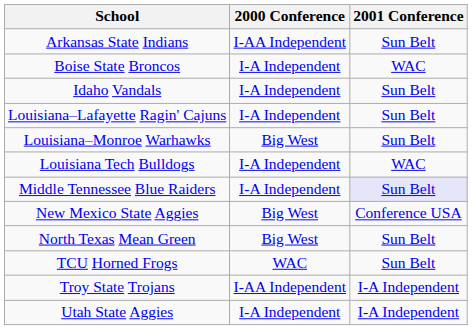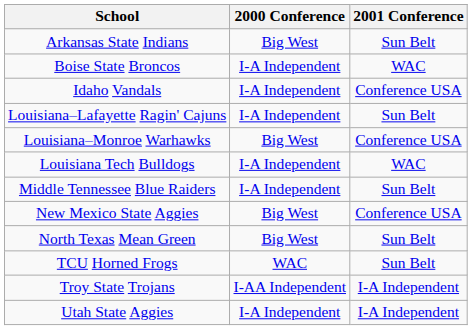 <table class="wikitable sortable">
 <tr>
 <th>School</th>
 <th>2000 Conference</th>
 <th>2001 Conference</th>
 </tr>
 <tr style="text-align:center;">
 <td><a href='#'>Arkansas State</a> <a href='#'>Indians</a></td>
-<td><a href='#'>I-AA Independent</a></td>
+<td><a href='#'>Big West</a></td>
 <td><a href='#'>Sun Belt</a></td>
 </tr>
 <tr style="text-align:center;">
 <td><a href='#'>Boise State</a> <a href='#'>Broncos</a></td>
 <td><a href='#'>I-A Independent</a></td>
 <td><a href='#'>WAC</a></td>
 </tr>
 <tr style="text-align:center;">
 <td><a href='#'>Idaho</a> <a href='#'>Vandals</a></td>
 <td><a href='#'>I-A Independent</a></td>
-<td><a href='#'>Sun Belt</a></td>
+<td><a href='#'>Conference USA</a></td>
 </tr>
 <tr style="text-align:center;">
 <td><a href='#'>Louisiana–Lafayette</a> <a href='#'>Ragin' Cajuns</a></td>
 <td><a href='#'>I-A Independent</a></td>
 <td><a href='#'>Sun Belt</a></td>
 </tr>
 <tr style="text-align:center;">
 <td><a href='#'>Louisiana–Monroe</a> <a href='#'>Warhawks</a></td>
 <td><a href='#'>Big West</a></td>
-<td><a href='#'>Sun Belt</a></td>
+<td><a href='#'>Conference USA</a></td>
 </tr>
 <tr style="text-align:center;">
 <td><a href='#'>Louisiana Tech</a> <a href='#'>Bulldogs</a></td>
 <td><a href='#'>I-A Independent</a></td>
 <td><a href='#'>WAC</a></td>
 </tr>
 <tr style="text-align:center;">
 <td><a href='#'>Middle Tennessee</a> <a href='#'>Blue Raiders</a></td>
 <td><a href='#'>I-A Independent</a></td>
-<td style="background: lavender;"><a href='#'>Sun Belt</a></td>
+<td><a href='#'>Sun Belt</a></td>
 </tr>
 <tr style="text-align:center;">
 <td><a href='#'>New Mexico State</a> <a href='#'>Aggies</a></td>
 <td><a href='#'>Big West</a></td>
 <td><a href='#'>Conference USA</a></td>
 </tr>
 <tr style="text-align:center;">
 <td><a href='#'>North Texas</a> <a href='#'>Mean Green</a></td>
 <td><a href='#'>Big West</a></td>
 <td><a href='#'>Sun Belt</a></td>
 </tr>
 <tr style="text-align:center;">
 <td><a href='#'>TCU</a> <a href='#'>Horned Frogs</a></td>
 <td><a href='#'>WAC</a></td>
 <td><a href='#'>Sun Belt</a></td>
 </tr>
 <tr style="text-align:center;">
 <td><a href='#'>Troy State</a> <a href='#'>Trojans</a></td>
 <td><a href='#'>I-AA Independent</a></td>
 <td><a href='#'>I-A Independent</a></td>
 </tr>
 <tr style="text-align:center;">
 <td><a href='#'>Utah State</a> <a href='#'>Aggies</a></td>
 <td><a href='#'>I-A Independent</a></td>
 <td><a href='#'>I-A Independent</a></td>
 </tr>
 </table>
